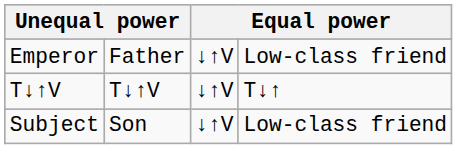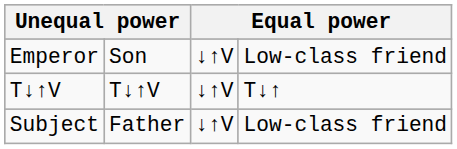 <table class="wikitable">
 <tr>
 <th colspan="2">Unequal power</th>
 <th colspan="2">Equal power</th>
 </tr>
 <tr>
 <td>Emperor</td>
-<td>Father</td>
+<td>Son</td>
 <td>↓↑V</td>
 <td>Low-class friend</td>
 </tr>
 <tr>
 <td>T↓↑V</td>
 <td>T↓↑V</td>
 <td>↓↑V</td>
 <td>T↓↑</td>
 </tr>
 <tr>
 <td>Subject</td>
-<td>Son</td>
+<td>Father</td>
 <td>↓↑V</td>
 <td>Low-class friend</td>
 </tr>
 </table>
